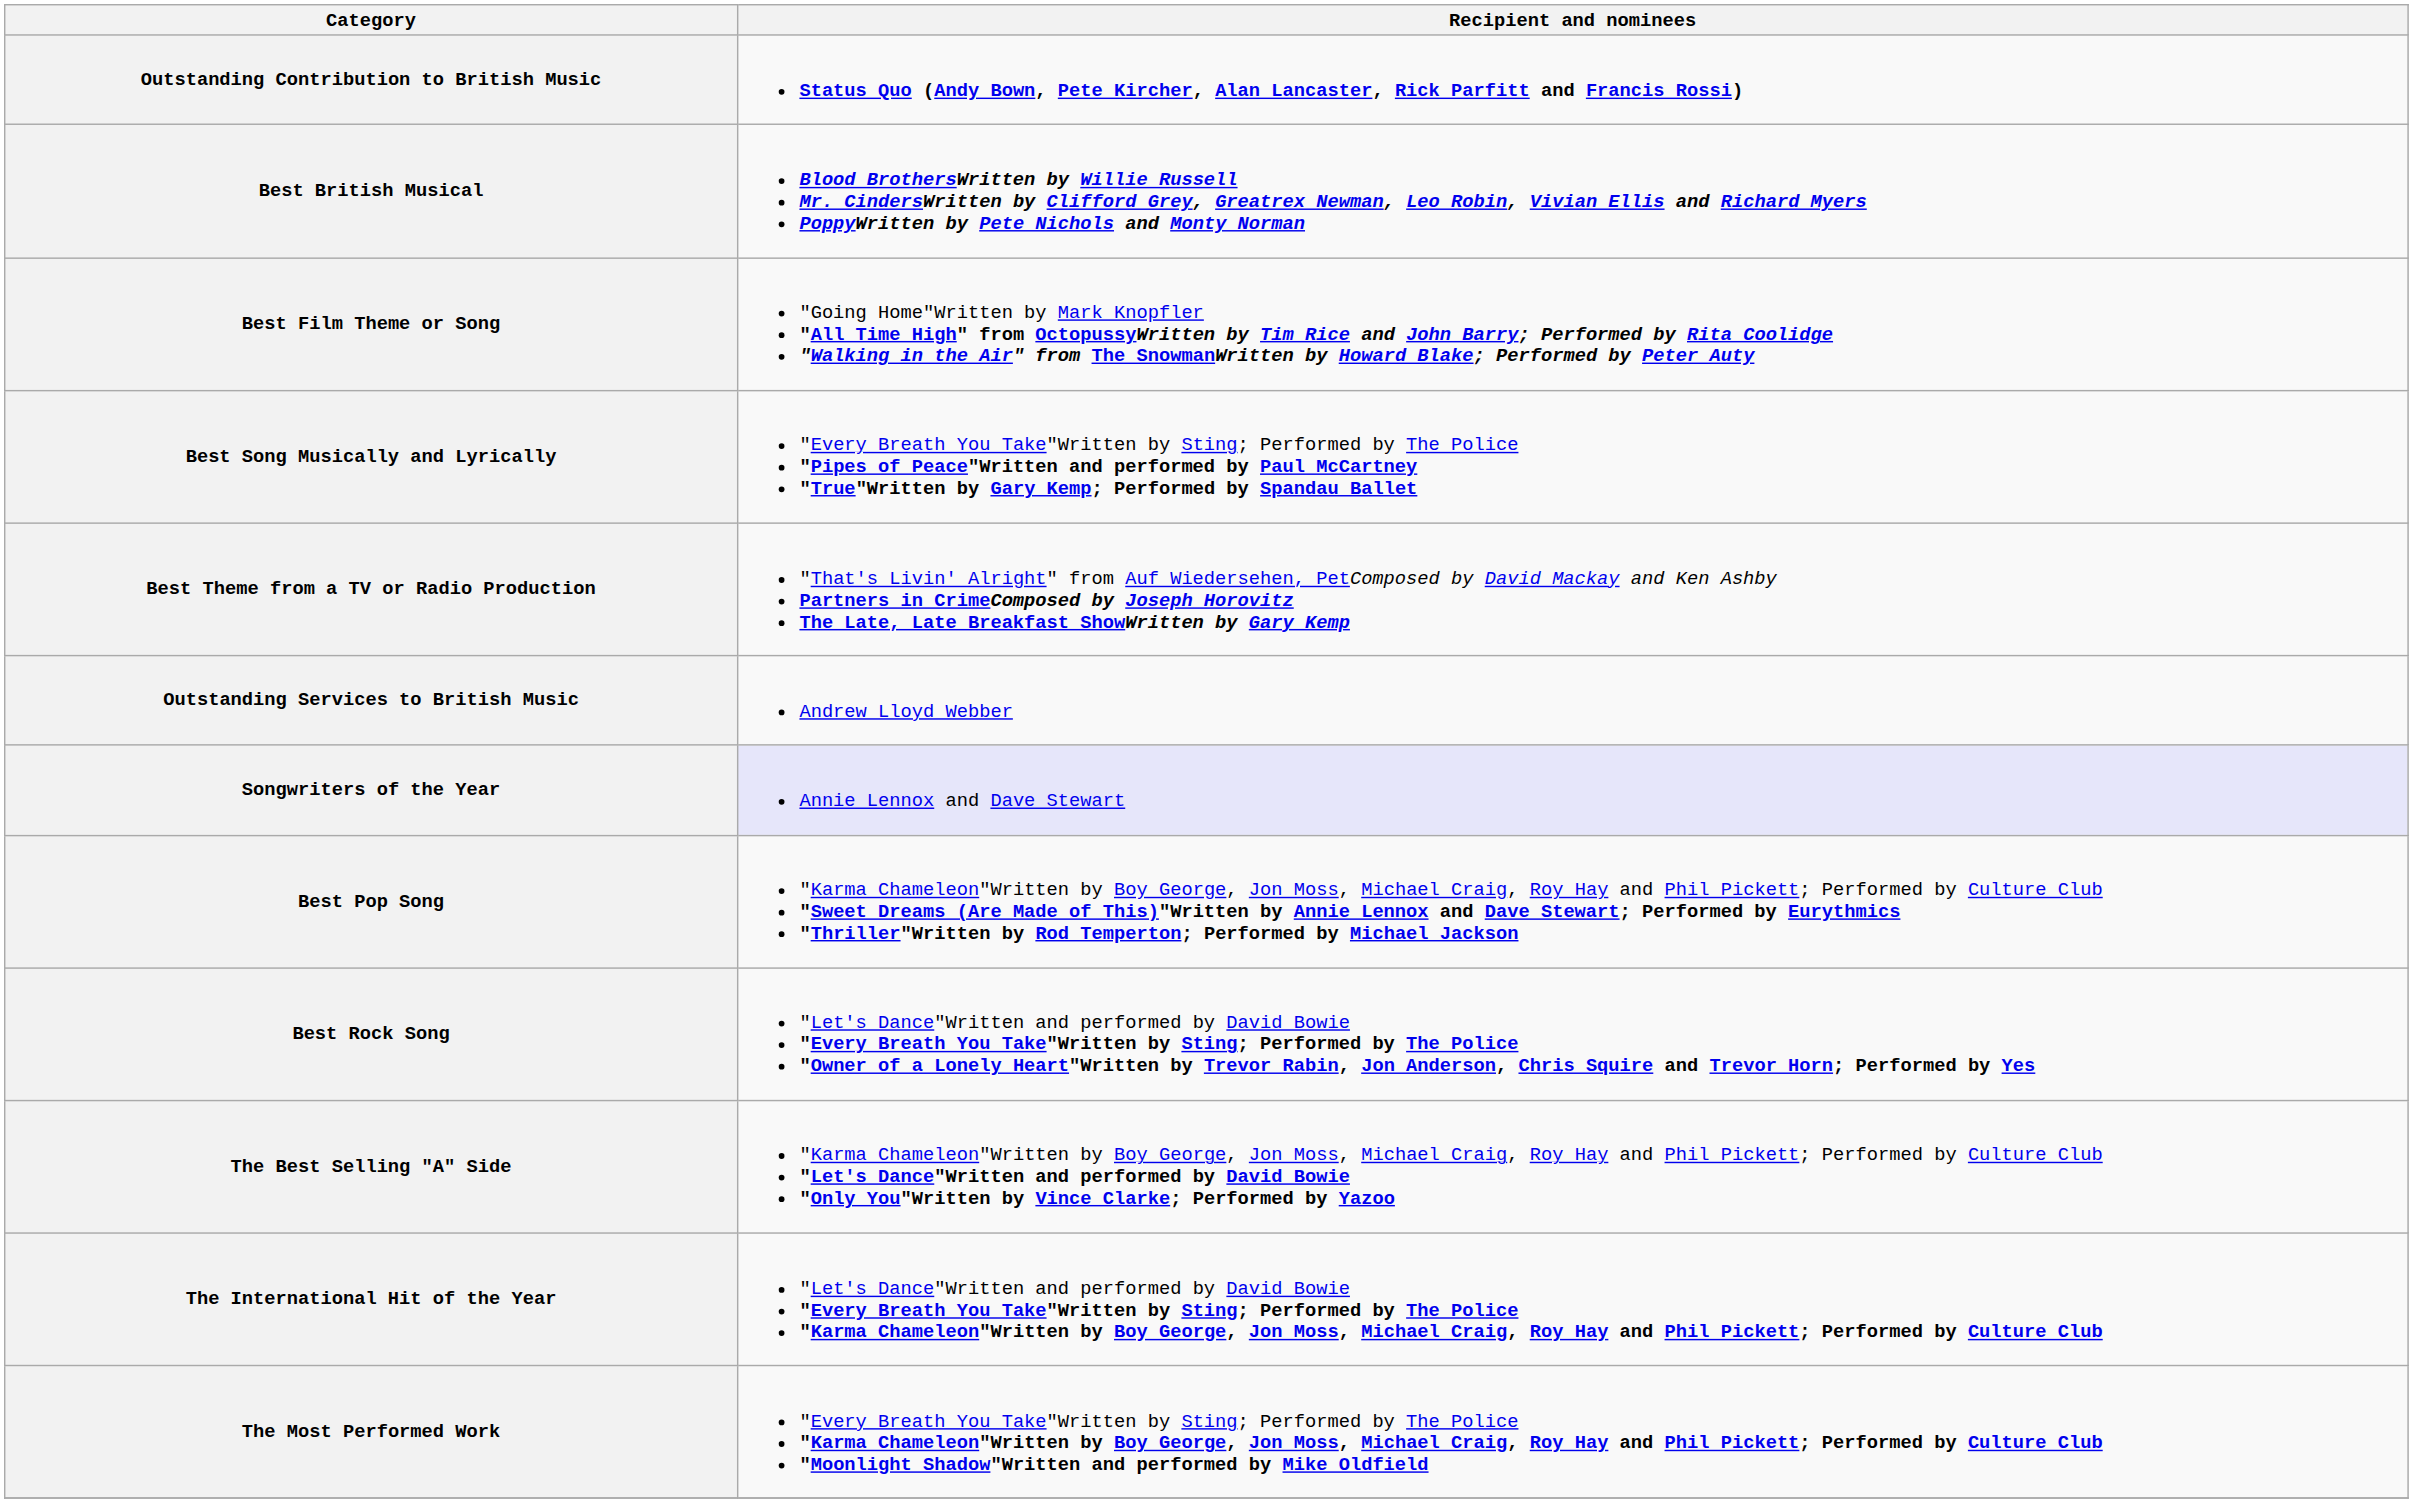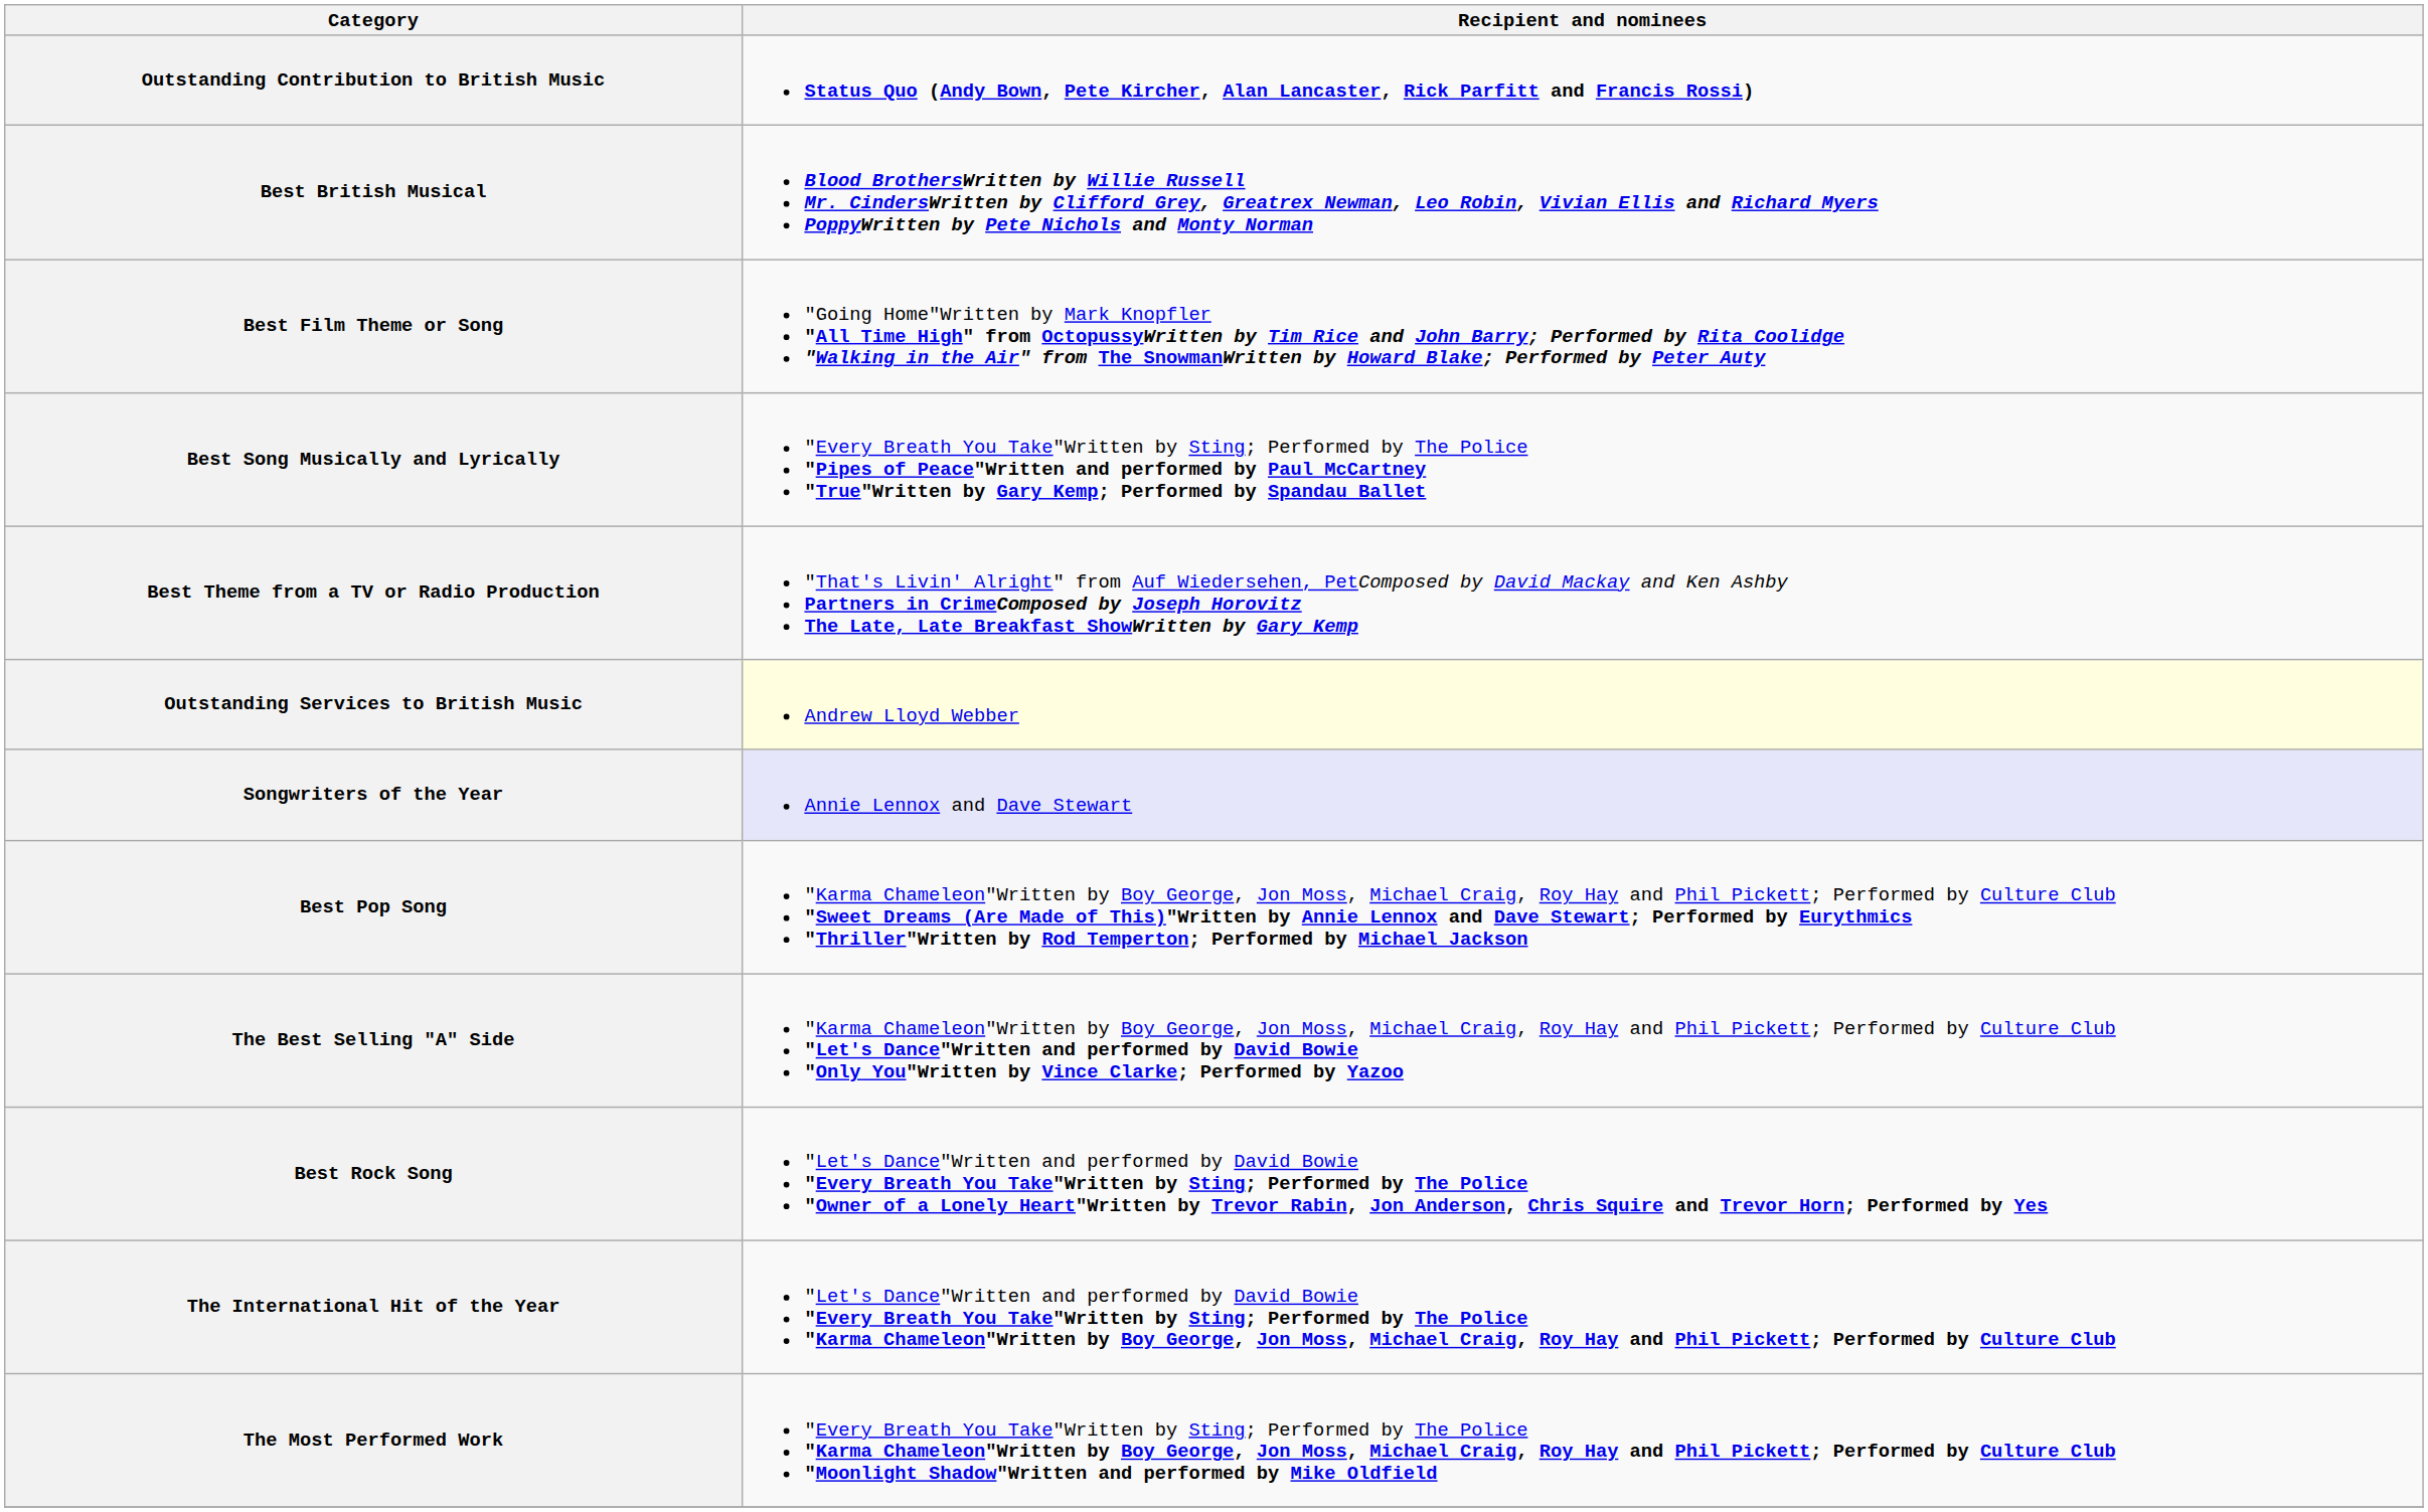 <table class="wikitable">
 <tr>
 <th width="25%">Category</th>
 <th width="57%">Recipient and nominees</th>
 </tr>
 <tr>
 <th scope="row">Outstanding Contribution to British Music</th>
 <td><br><ul><li><strong><a href='#'>Status Quo</a> (<a href='#'>Andy Bown</a>, <a href='#'>Pete Kircher</a>, <a href='#'>Alan Lancaster</a>, <a href='#'>Rick Parfitt</a> and <a href='#'>Francis Rossi</a>)</strong></li></ul></td>
 </tr>
 <tr>
 <th scope="row">Best British Musical</th>
 <td><br><ul><li><strong><em><a href='#'>Blood Brothers</a><em>Written by <a href='#'>Willie Russell</a><strong></li><li></em><a href='#'>Mr. Cinders</a><em>Written by <a href='#'>Clifford Grey</a>, <a href='#'>Greatrex Newman</a>, <a href='#'>Leo Robin</a>, <a href='#'>Vivian Ellis</a> and <a href='#'>Richard Myers</a></li><li></em><a href='#'>Poppy</a><em>Written by <a href='#'>Pete Nichols</a> and <a href='#'>Monty Norman</a></li></ul></td>
 </tr>
 <tr>
 <th scope="row">Best Film Theme or Song</th>
 <td><br><ul><li></strong>"Going Home"Written by <a href='#'>Mark Knopfler</a><strong></li><li>"<a href='#'>All Time High</a>" from </em><a href='#'>Octopussy</a><em>Written by <a href='#'>Tim Rice</a> and <a href='#'>John Barry</a>; Performed by <a href='#'>Rita Coolidge</a></li><li>"<a href='#'>Walking in the Air</a>" from </em><a href='#'>The Snowman</a><em>Written by <a href='#'>Howard Blake</a>; Performed by <a href='#'>Peter Auty</a></li></ul></td>
 </tr>
 <tr>
 <th scope="row">Best Song Musically and Lyrically</th>
 <td><br><ul><li></strong>"<a href='#'>Every Breath You Take</a>"Written by <a href='#'>Sting</a>; Performed by <a href='#'>The Police</a><strong></li><li>"<a href='#'>Pipes of Peace</a>"Written and performed by <a href='#'>Paul McCartney</a></li><li>"<a href='#'>True</a>"Written by <a href='#'>Gary Kemp</a>; Performed by <a href='#'>Spandau Ballet</a></li></ul></td>
 </tr>
 <tr>
 <th scope="row">Best Theme from a TV or Radio Production</th>
 <td><br><ul><li></strong>"<a href='#'>That's Livin' Alright</a>" from </em><a href='#'>Auf Wiedersehen, Pet</a><em>Composed by <a href='#'>David Mackay</a> and Ken Ashby<strong></li><li></em><a href='#'>Partners in Crime</a><em>Composed by <a href='#'>Joseph Horovitz</a></li><li></em><a href='#'>The Late, Late Breakfast Show</a><em>Written by <a href='#'>Gary Kemp</a></li></ul></td>
 </tr>
 <tr>
 <th scope="row">Outstanding Services to British Music</th>
-<td><br><ul><li></strong><a href='#'>Andrew Lloyd Webber</a><strong></li></ul></td>
+<td style="background: lightyellow;"><br><ul><li></strong><a href='#'>Andrew Lloyd Webber</a><strong></li></ul></td>
 </tr>
 <tr>
 <th scope="row">Songwriters of the Year</th>
 <td style="background: lavender;"><br><ul><li></strong><a href='#'>Annie Lennox</a> and <a href='#'>Dave Stewart</a><strong></li></ul></td>
 </tr>
 <tr>
 <th scope="row">Best Pop Song</th>
 <td><br><ul><li></strong>"<a href='#'>Karma Chameleon</a>"Written by <a href='#'>Boy George</a>, <a href='#'>Jon Moss</a>, <a href='#'>Michael Craig</a>, <a href='#'>Roy Hay</a> and <a href='#'>Phil Pickett</a>; Performed by <a href='#'>Culture Club</a><strong></li><li>"<a href='#'>Sweet Dreams (Are Made of This)</a>"Written by <a href='#'>Annie Lennox</a> and <a href='#'>Dave Stewart</a>; Performed by <a href='#'>Eurythmics</a></li><li>"<a href='#'>Thriller</a>"Written by <a href='#'>Rod Temperton</a>; Performed by <a href='#'>Michael Jackson</a></li></ul></td>
 </tr>
 <tr>
+<th scope="row">The Best Selling "A" Side</th>
+<td><br><ul><li></strong>"<a href='#'>Karma Chameleon</a>"Written by <a href='#'>Boy George</a>, <a href='#'>Jon Moss</a>, <a href='#'>Michael Craig</a>, <a href='#'>Roy Hay</a> and <a href='#'>Phil Pickett</a>; Performed by <a href='#'>Culture Club</a><strong></li><li>"<a href='#'>Let's Dance</a>"Written and performed by <a href='#'>David Bowie</a></li><li>"<a href='#'>Only You</a>"Written by <a href='#'>Vince Clarke</a>; Performed by <a href='#'>Yazoo</a></li></ul></td>
+</tr>
+<tr>
 <th scope="row">Best Rock Song</th>
 <td><br><ul><li></strong>"<a href='#'>Let's Dance</a>"Written and performed by <a href='#'>David Bowie</a><strong></li><li>"<a href='#'>Every Breath You Take</a>"Written by <a href='#'>Sting</a>; Performed by <a href='#'>The Police</a></li><li>"<a href='#'>Owner of a Lonely Heart</a>"Written by <a href='#'>Trevor Rabin</a>, <a href='#'>Jon Anderson</a>, <a href='#'>Chris Squire</a> and <a href='#'>Trevor Horn</a>; Performed by <a href='#'>Yes</a></li></ul></td>
-</tr>
-<tr>
-<th scope="row">The Best Selling "A" Side</th>
-<td><br><ul><li></strong>"<a href='#'>Karma Chameleon</a>"Written by <a href='#'>Boy George</a>, <a href='#'>Jon Moss</a>, <a href='#'>Michael Craig</a>, <a href='#'>Roy Hay</a> and <a href='#'>Phil Pickett</a>; Performed by <a href='#'>Culture Club</a><strong></li><li>"<a href='#'>Let's Dance</a>"Written and performed by <a href='#'>David Bowie</a></li><li>"<a href='#'>Only You</a>"Written by <a href='#'>Vince Clarke</a>; Performed by <a href='#'>Yazoo</a></li></ul></td>
 </tr>
 <tr>
 <th scope="row">The International Hit of the Year</th>
 <td><br><ul><li></strong>"<a href='#'>Let's Dance</a>"Written and performed by <a href='#'>David Bowie</a><strong></li><li>"<a href='#'>Every Breath You Take</a>"Written by <a href='#'>Sting</a>; Performed by <a href='#'>The Police</a></li><li>"<a href='#'>Karma Chameleon</a>"Written by <a href='#'>Boy George</a>, <a href='#'>Jon Moss</a>, <a href='#'>Michael Craig</a>, <a href='#'>Roy Hay</a> and <a href='#'>Phil Pickett</a>; Performed by <a href='#'>Culture Club</a></li></ul></td>
 </tr>
 <tr>
 <th scope="row">The Most Performed Work</th>
 <td><br><ul><li></strong>"<a href='#'>Every Breath You Take</a>"Written by <a href='#'>Sting</a>; Performed by <a href='#'>The Police</a><strong></li><li>"<a href='#'>Karma Chameleon</a>"Written by <a href='#'>Boy George</a>, <a href='#'>Jon Moss</a>, <a href='#'>Michael Craig</a>, <a href='#'>Roy Hay</a> and <a href='#'>Phil Pickett</a>; Performed by <a href='#'>Culture Club</a></li><li>"<a href='#'>Moonlight Shadow</a>"Written and performed by <a href='#'>Mike Oldfield</a></li></ul></td>
 </tr>
 <tr>
 </tr>
 </table>
